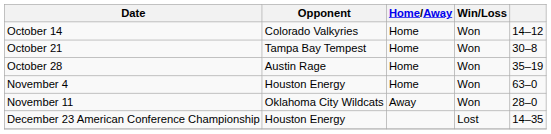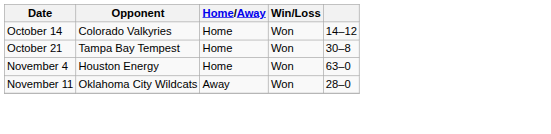 <table class="wikitable">
 <tr>
 <th>Date</th>
 <th>Opponent</th>
 <th><a href='#'>Home</a>/<a href='#'>Away</a></th>
 <th>Win/Loss</th>
 <th></th>
 </tr>
 <tr>
 <td>October 14</td>
 <td>Colorado Valkyries</td>
 <td>Home</td>
 <td>Won</td>
 <td>14–12</td>
 </tr>
 <tr>
 <td>October 21</td>
 <td>Tampa Bay Tempest</td>
 <td>Home</td>
 <td>Won</td>
 <td>30–8</td>
 </tr>
 <tr>
-<td>October 28</td>
-<td>Austin Rage</td>
-<td>Home</td>
-<td>Won</td>
-<td>35–19</td>
-</tr>
-<tr>
 <td>November 4</td>
 <td>Houston Energy</td>
 <td>Home</td>
 <td>Won</td>
 <td>63–0</td>
 </tr>
 <tr>
 <td>November 11</td>
 <td>Oklahoma City Wildcats</td>
 <td>Away</td>
 <td>Won</td>
 <td>28–0</td>
 </tr>
 <tr>
-<td>December 23 American Conference Championship</td>
-<td>Houston Energy</td>
-<td></td>
-<td>Lost</td>
-<td>14–35</td>
-</tr>
-<tr>
 </tr>
 </table>
